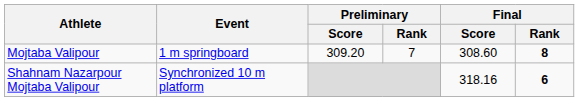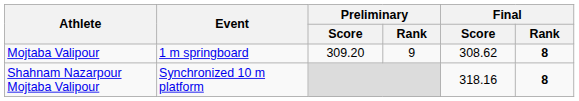 <table class="wikitable" width="75%" style="text-align:center; font-size:90%">
 <tr>
 <th rowspan="2" width="15%">Athlete</th>
 <th rowspan="2" width="15%">Event</th>
 <th colspan="2" width="12%">Preliminary</th>
 <th colspan="2" width="12%">Final</th>
 </tr>
 <tr>
 <th width="7%">Score</th>
 <th>Rank</th>
 <th width="7%">Score</th>
 <th>Rank</th>
 </tr>
 <tr>
 <td align="left"><a href='#'>Mojtaba Valipour</a></td>
 <td align="left"><a href='#'>1 m springboard</a></td>
 <td>309.20</td>
-<td>7 <strong></strong></td>
-<td>308.60</td>
+<td>9 <strong></strong></td>
+<td>308.62</td>
 <td><strong>8</strong></td>
 </tr>
 <tr>
 <td align="left"><a href='#'>Shahnam Nazarpour</a><br><a href='#'>Mojtaba Valipour</a></td>
 <td align="left"><a href='#'>Synchronized 10 m platform</a></td>
 <td bgcolor=#DCDCDC colspan=2></td>
 <td>318.16</td>
-<td><strong>6</strong></td>
+<td><strong>8</strong></td>
 </tr>
 </table>
